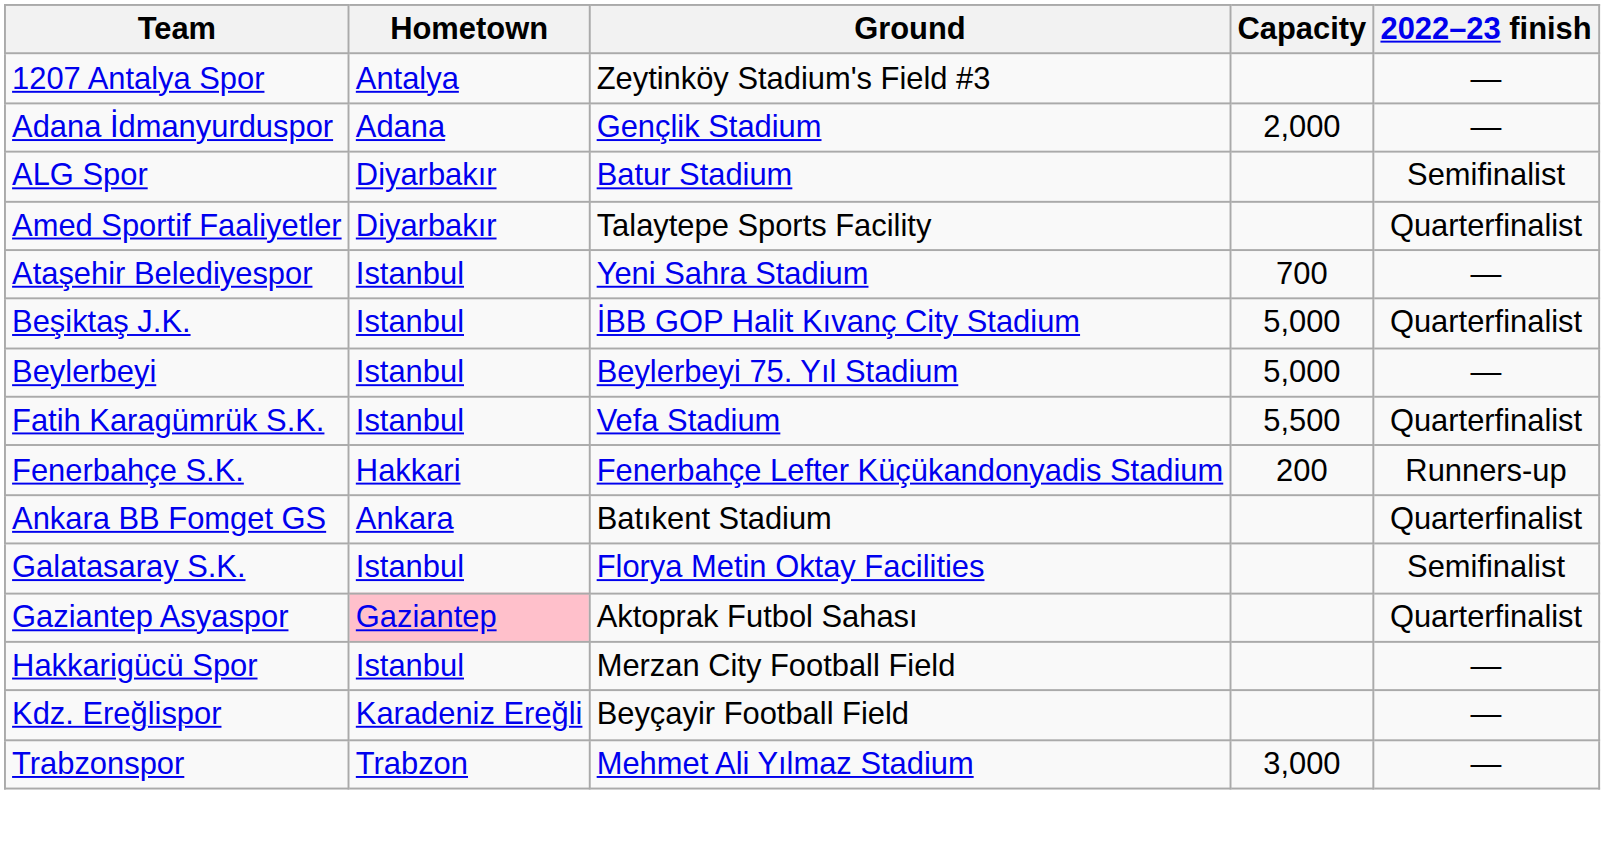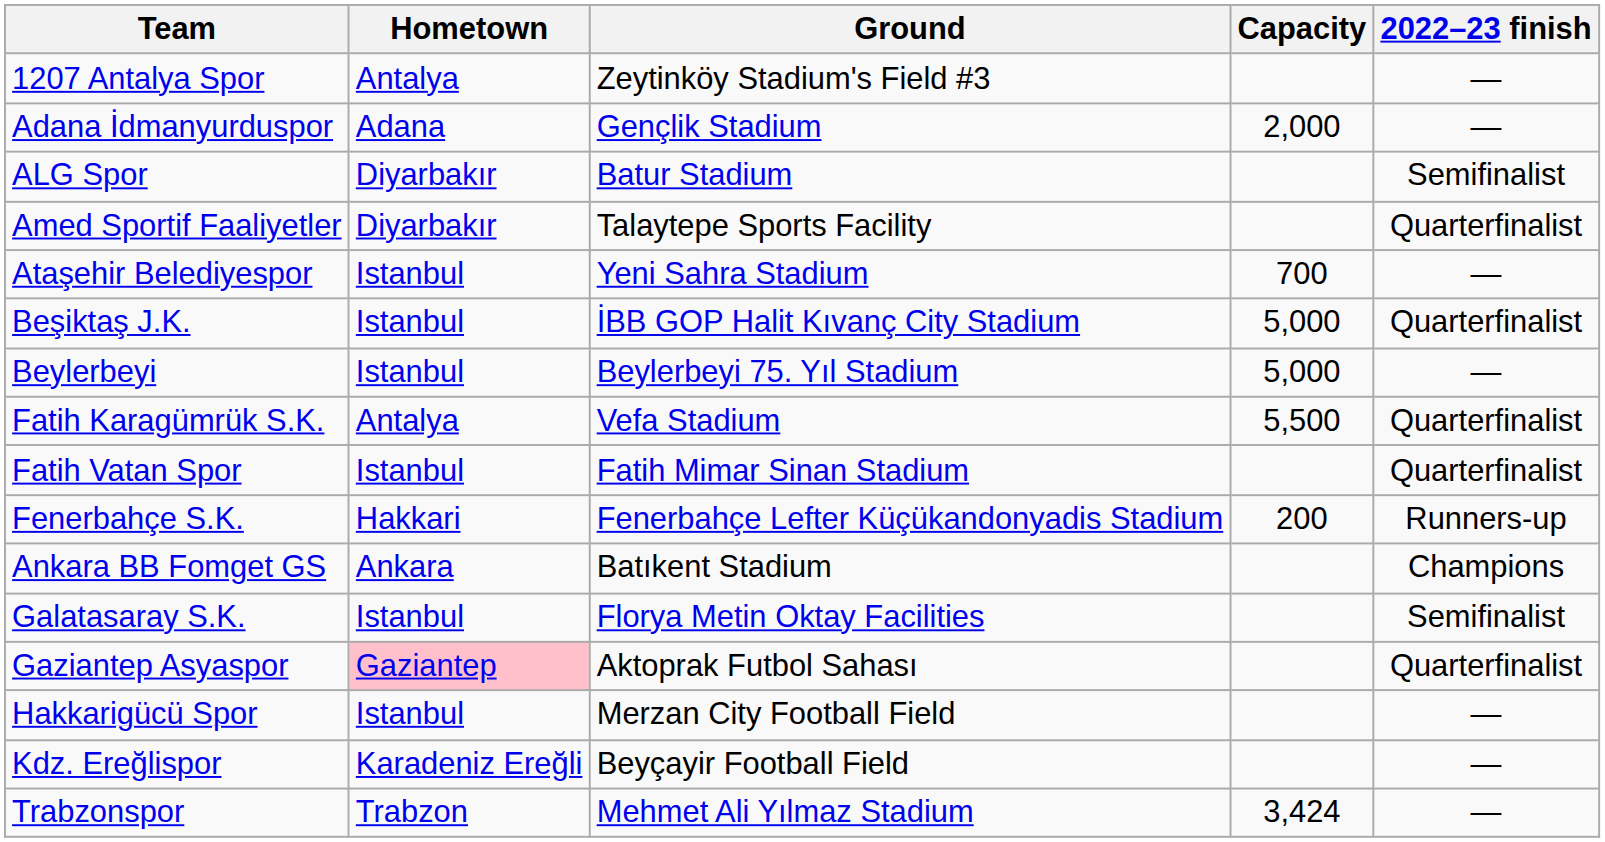 <table class="wikitable sortable">
 <tr>
 <th>Team</th>
 <th>Hometown</th>
 <th>Ground</th>
 <th>Capacity</th>
 <th data-sort-type="number"><a href='#'>2022–23</a> finish</th>
 </tr>
 <tr>
 <td><a href='#'>1207 Antalya Spor</a></td>
 <td><a href='#'>Antalya</a></td>
 <td>Zeytinköy Stadium's Field #3</td>
 <td></td>
 <td align=center>—</td>
 </tr>
 <tr>
 <td><a href='#'>Adana İdmanyurduspor</a></td>
 <td><a href='#'>Adana</a></td>
 <td><a href='#'>Gençlik Stadium</a></td>
 <td align=center>2,000</td>
 <td align=center>—</td>
 </tr>
 <tr>
 <td><a href='#'>ALG Spor</a></td>
 <td><a href='#'>Diyarbakır</a></td>
 <td><a href='#'>Batur Stadium</a></td>
 <td></td>
 <td align=center>Semifinalist</td>
 </tr>
 <tr>
 <td><a href='#'>Amed Sportif Faaliyetler</a></td>
 <td><a href='#'>Diyarbakır</a></td>
 <td>Talaytepe Sports Facility</td>
 <td></td>
 <td align=center>Quarterfinalist</td>
 </tr>
 <tr>
 <td><a href='#'>Ataşehir Belediyespor</a></td>
 <td><a href='#'>Istanbul</a></td>
 <td><a href='#'>Yeni Sahra Stadium</a></td>
 <td align=center>700</td>
 <td align=center>—</td>
 </tr>
 <tr>
 <td><a href='#'>Beşiktaş J.K.</a></td>
 <td><a href='#'>Istanbul</a></td>
 <td><a href='#'>İBB GOP Halit Kıvanç City Stadium</a></td>
 <td align=center>5,000</td>
 <td align=center>Quarterfinalist</td>
 </tr>
 <tr>
 <td><a href='#'>Beylerbeyi</a></td>
 <td><a href='#'>Istanbul</a></td>
 <td><a href='#'>Beylerbeyi 75. Yıl Stadium</a></td>
 <td align=center>5,000</td>
 <td align=center>—</td>
 </tr>
 <tr>
 <td><a href='#'>Fatih Karagümrük S.K.</a></td>
-<td><a href='#'>Istanbul</a></td>
+<td><a href='#'>Antalya</a></td>
 <td><a href='#'>Vefa Stadium</a></td>
 <td align=center>5,500</td>
+<td align=center>Quarterfinalist</td>
+</tr>
+<tr>
+<td><a href='#'>Fatih Vatan Spor</a></td>
+<td><a href='#'>Istanbul</a></td>
+<td><a href='#'>Fatih Mimar Sinan Stadium</a></td>
+<td></td>
 <td align=center>Quarterfinalist</td>
 </tr>
 <tr>
 <td><a href='#'>Fenerbahçe S.K.</a></td>
 <td><a href='#'>Hakkari</a></td>
 <td><a href='#'>Fenerbahçe Lefter Küçükandonyadis Stadium</a></td>
 <td align=center>200</td>
 <td align=center>Runners-up</td>
 </tr>
 <tr>
 <td><a href='#'>Ankara BB Fomget GS</a></td>
 <td><a href='#'>Ankara</a></td>
 <td>Batıkent Stadium</td>
 <td align=center></td>
-<td align=center>Quarterfinalist</td>
+<td align=center>Champions</td>
 </tr>
 <tr>
 <td><a href='#'>Galatasaray S.K.</a></td>
 <td><a href='#'>Istanbul</a></td>
 <td><a href='#'>Florya Metin Oktay Facilities</a></td>
 <td align=center></td>
 <td align=center>Semifinalist</td>
 </tr>
 <tr>
 <td><a href='#'>Gaziantep Asyaspor</a></td>
 <td style="background: pink;"><a href='#'>Gaziantep</a></td>
 <td>Aktoprak Futbol Sahası</td>
 <td align=center></td>
 <td align=center>Quarterfinalist</td>
 </tr>
 <tr>
 <td><a href='#'>Hakkarigücü Spor</a></td>
 <td><a href='#'>Istanbul</a></td>
 <td>Merzan City Football Field</td>
 <td></td>
 <td align=center>—</td>
 </tr>
 <tr>
 <td><a href='#'>Kdz. Ereğlispor</a></td>
 <td><a href='#'>Karadeniz Ereğli</a></td>
 <td>Beyçayir Football Field</td>
 <td></td>
 <td align=center>—</td>
 </tr>
 <tr>
 <td><a href='#'>Trabzonspor</a></td>
 <td><a href='#'>Trabzon</a></td>
 <td><a href='#'>Mehmet Ali Yılmaz Stadium</a></td>
-<td align=center>3,000</td>
+<td align=center>3,424</td>
 <td align=center>—</td>
 </tr>
 </table>
